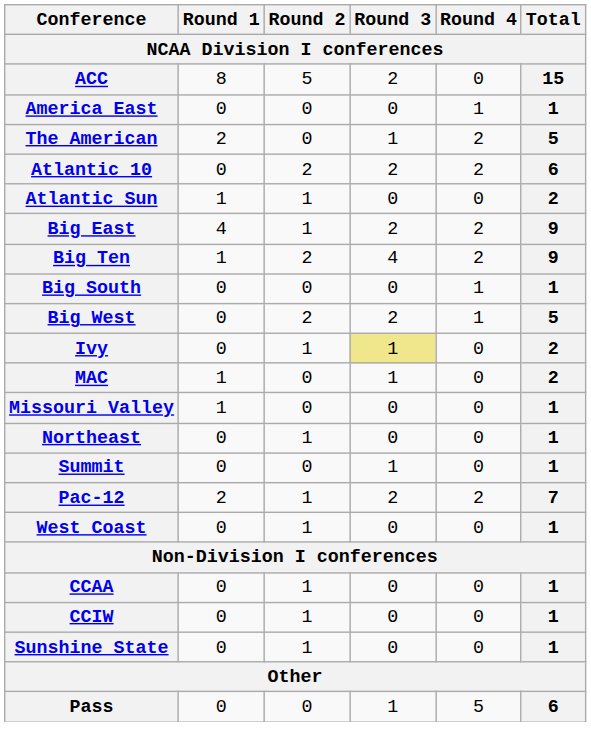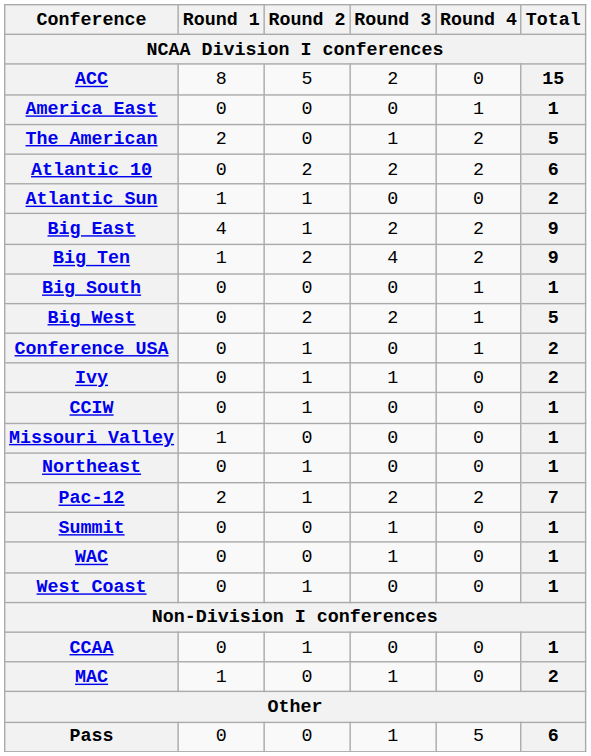 <table class="wikitable sortable" style="text-align:center">
 <tr>
 <th>Conference</th>
 <th>Round 1</th>
 <th>Round 2</th>
 <th>Round 3</th>
 <th>Round 4</th>
 <th>Total</th>
 </tr>
 <tr>
 <th colspan=6>NCAA Division I conferences</th>
 </tr>
 <tr>
 <th><a href='#'>ACC</a></th>
 <td>8</td>
 <td>5</td>
 <td>2</td>
 <td>0</td>
 <th>15</th>
 </tr>
 <tr>
 <th><a href='#'>America East</a></th>
 <td>0</td>
 <td>0</td>
 <td>0</td>
 <td>1</td>
 <th>1</th>
 </tr>
 <tr>
 <th><a href='#'>The American</a></th>
 <td>2</td>
 <td>0</td>
 <td>1</td>
 <td>2</td>
 <th>5</th>
 </tr>
 <tr>
 <th><a href='#'>Atlantic 10</a></th>
 <td>0</td>
 <td>2</td>
 <td>2</td>
 <td>2</td>
 <th>6</th>
 </tr>
 <tr>
 <th><a href='#'>Atlantic Sun</a></th>
 <td>1</td>
 <td>1</td>
 <td>0</td>
 <td>0</td>
 <th>2</th>
 </tr>
 <tr>
 <th><a href='#'>Big East</a></th>
 <td>4</td>
 <td>1</td>
 <td>2</td>
 <td>2</td>
 <th>9</th>
 </tr>
 <tr>
 <th><a href='#'>Big Ten</a></th>
 <td>1</td>
 <td>2</td>
 <td>4</td>
 <td>2</td>
 <th>9</th>
 </tr>
 <tr>
 <th><a href='#'>Big South</a></th>
 <td>0</td>
 <td>0</td>
 <td>0</td>
 <td>1</td>
 <th>1</th>
 </tr>
 <tr>
 <th><a href='#'>Big West</a></th>
 <td>0</td>
 <td>2</td>
 <td>2</td>
 <td>1</td>
 <th>5</th>
 </tr>
 <tr>
+<th><a href='#'>Conference USA</a></th>
+<td>0</td>
+<td>1</td>
+<td>0</td>
+<td>1</td>
+<th>2</th>
+</tr>
+<tr>
 <th><a href='#'>Ivy</a></th>
 <td>0</td>
 <td>1</td>
-<td style="background: khaki;">1</td>
+<td>1</td>
 <td>0</td>
 <th>2</th>
 </tr>
 <tr>
-<th><a href='#'>MAC</a></th>
-<td>1</td>
+<th><a href='#'>CCIW</a></th>
 <td>0</td>
 <td>1</td>
 <td>0</td>
-<th>2</th>
+<td>0</td>
+<th>1</th>
 </tr>
 <tr>
 <th><a href='#'>Missouri Valley</a></th>
 <td>1</td>
 <td>0</td>
 <td>0</td>
 <td>0</td>
 <th>1</th>
 </tr>
 <tr>
 <th><a href='#'>Northeast</a></th>
 <td>0</td>
 <td>1</td>
 <td>0</td>
 <td>0</td>
 <th>1</th>
 </tr>
 <tr>
+<th><a href='#'>Pac-12</a></th>
+<td>2</td>
+<td>1</td>
+<td>2</td>
+<td>2</td>
+<th>7</th>
+</tr>
+<tr>
 <th><a href='#'>Summit</a></th>
 <td>0</td>
 <td>0</td>
 <td>1</td>
 <td>0</td>
 <th>1</th>
 </tr>
 <tr>
-<th><a href='#'>Pac-12</a></th>
-<td>2</td>
+<th><a href='#'>WAC</a></th>
+<td>0</td>
+<td>0</td>
 <td>1</td>
-<td>2</td>
-<td>2</td>
-<th>7</th>
+<td>0</td>
+<th>1</th>
 </tr>
 <tr>
 <th><a href='#'>West Coast</a></th>
 <td>0</td>
 <td>1</td>
 <td>0</td>
 <td>0</td>
 <th>1</th>
 </tr>
 <tr>
 <th colspan=6>Non-Division I conferences</th>
 </tr>
 <tr>
 <th><a href='#'>CCAA</a></th>
 <td>0</td>
 <td>1</td>
 <td>0</td>
 <td>0</td>
 <th>1</th>
 </tr>
 <tr>
-<th><a href='#'>CCIW</a></th>
+<th><a href='#'>MAC</a></th>
+<td>1</td>
 <td>0</td>
 <td>1</td>
 <td>0</td>
-<td>0</td>
-<th>1</th>
-</tr>
-<tr>
-<th><a href='#'>Sunshine State</a></th>
-<td>0</td>
-<td>1</td>
-<td>0</td>
-<td>0</td>
-<th>1</th>
+<th>2</th>
 </tr>
 <tr>
 <th colspan=6>Other</th>
 </tr>
 <tr>
 <th>Pass</th>
 <td>0</td>
 <td>0</td>
 <td>1</td>
 <td>5</td>
 <th>6</th>
 </tr>
 <tr>
 </tr>
 </table>
